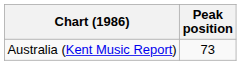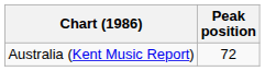 <table class="wikitable">
 <tr>
 <th>Chart (1986)</th>
 <th>Peak<br> position</th>
 </tr>
 <tr>
 <td>Australia (<a href='#'>Kent Music Report</a>)</td>
-<td align="center">73</td>
+<td align="center">72</td>
 </tr>
 </table>
